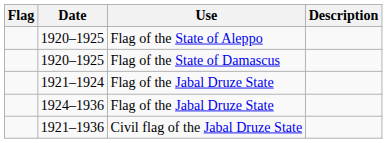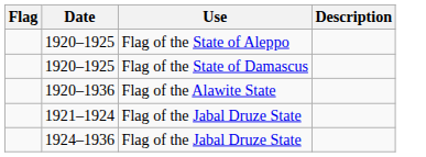 <table class="wikitable">
 <tr>
 <th>Flag</th>
 <th>Date</th>
 <th>Use</th>
 <th>Description</th>
 </tr>
 <tr>
 <td></td>
 <td>1920–1925</td>
 <td>Flag of the <a href='#'>State of Aleppo</a></td>
 <td></td>
 </tr>
 <tr>
 <td></td>
 <td>1920–1925</td>
 <td>Flag of the <a href='#'>State of Damascus</a></td>
 <td></td>
 </tr>
 <tr>
 <td></td>
+<td>1920–1936</td>
+<td>Flag of the <a href='#'>Alawite State</a></td>
+<td></td>
+</tr>
+<tr>
+<td></td>
 <td>1921–1924</td>
 <td>Flag of the <a href='#'>Jabal Druze State</a></td>
 <td></td>
 </tr>
 <tr>
 <td></td>
 <td>1924–1936</td>
 <td>Flag of the <a href='#'>Jabal Druze State</a></td>
 <td></td>
 </tr>
-<tr>
-<td></td>
-<td>1921–1936</td>
-<td>Civil flag of the <a href='#'>Jabal Druze State</a></td>
-<td></td>
-</tr>
 </table>
